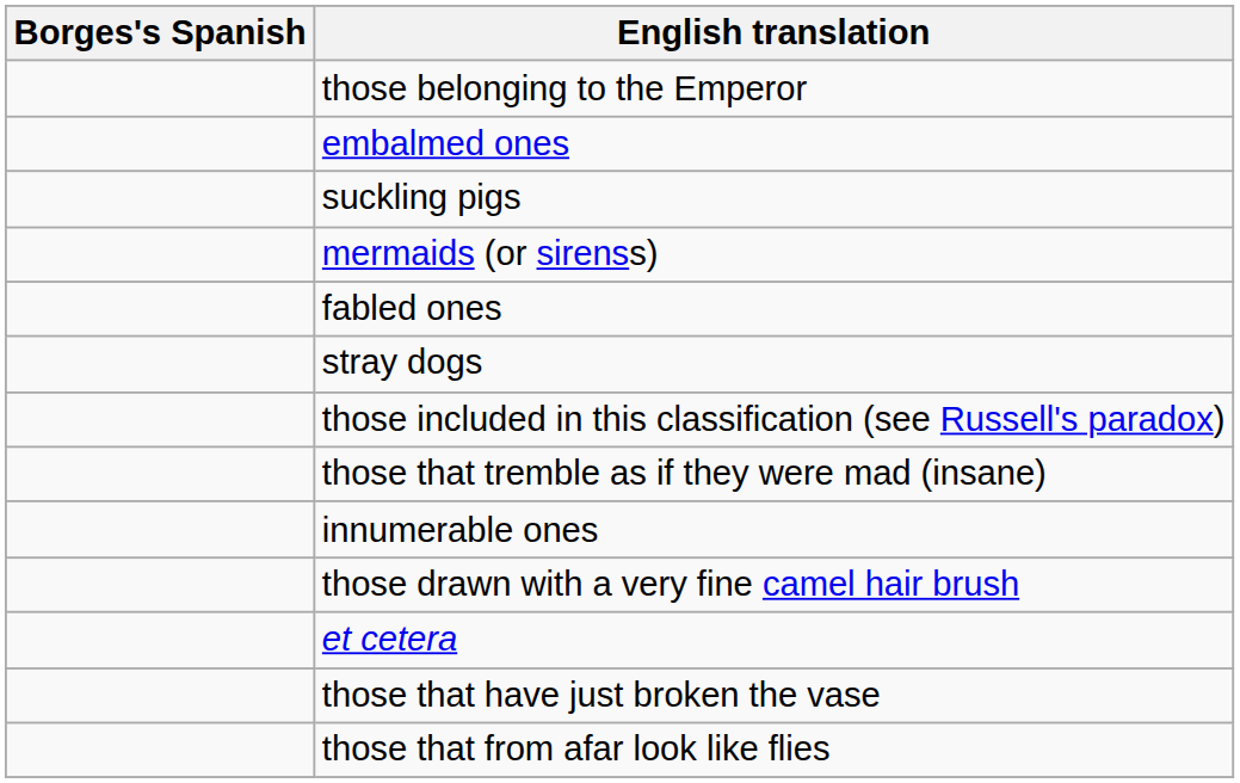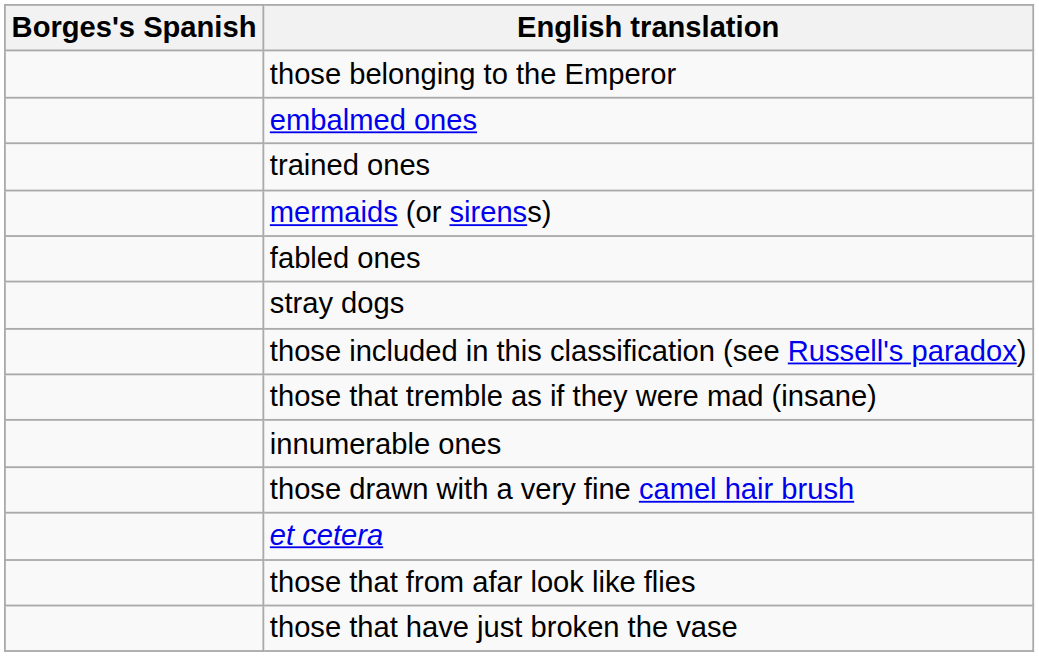 <table class="wikitable">
 <tr>
 <th>Borges's Spanish</th>
 <th>English translation</th>
 </tr>
 <tr>
 <td></td>
 <td>those belonging to the Emperor</td>
 </tr>
 <tr>
 <td></td>
 <td><a href='#'>embalmed ones</a></td>
 </tr>
 <tr>
 <td></td>
-<td>suckling pigs</td>
+<td>trained ones</td>
 </tr>
 <tr>
 <td></td>
 <td><a href='#'>mermaids</a> (or <a href='#'>sirens</a>s)</td>
 </tr>
 <tr>
 <td></td>
 <td>fabled ones</td>
 </tr>
 <tr>
 <td></td>
 <td>stray dogs</td>
 </tr>
 <tr>
 <td></td>
 <td>those included in this classification (see <a href='#'>Russell's paradox</a>)</td>
 </tr>
 <tr>
 <td></td>
 <td>those that tremble as if they were mad (insane)</td>
 </tr>
 <tr>
 <td></td>
 <td>innumerable ones</td>
 </tr>
 <tr>
 <td></td>
 <td>those drawn with a very fine <a href='#'>camel hair brush</a></td>
 </tr>
 <tr>
 <td></td>
 <td><em><a href='#'>et cetera</a></em></td>
 </tr>
 <tr>
 <td></td>
-<td>those that have just broken the vase</td>
+<td>those that from afar look like flies</td>
 </tr>
 <tr>
 <td></td>
-<td>those that from afar look like flies</td>
+<td>those that have just broken the vase</td>
 </tr>
 </table>
